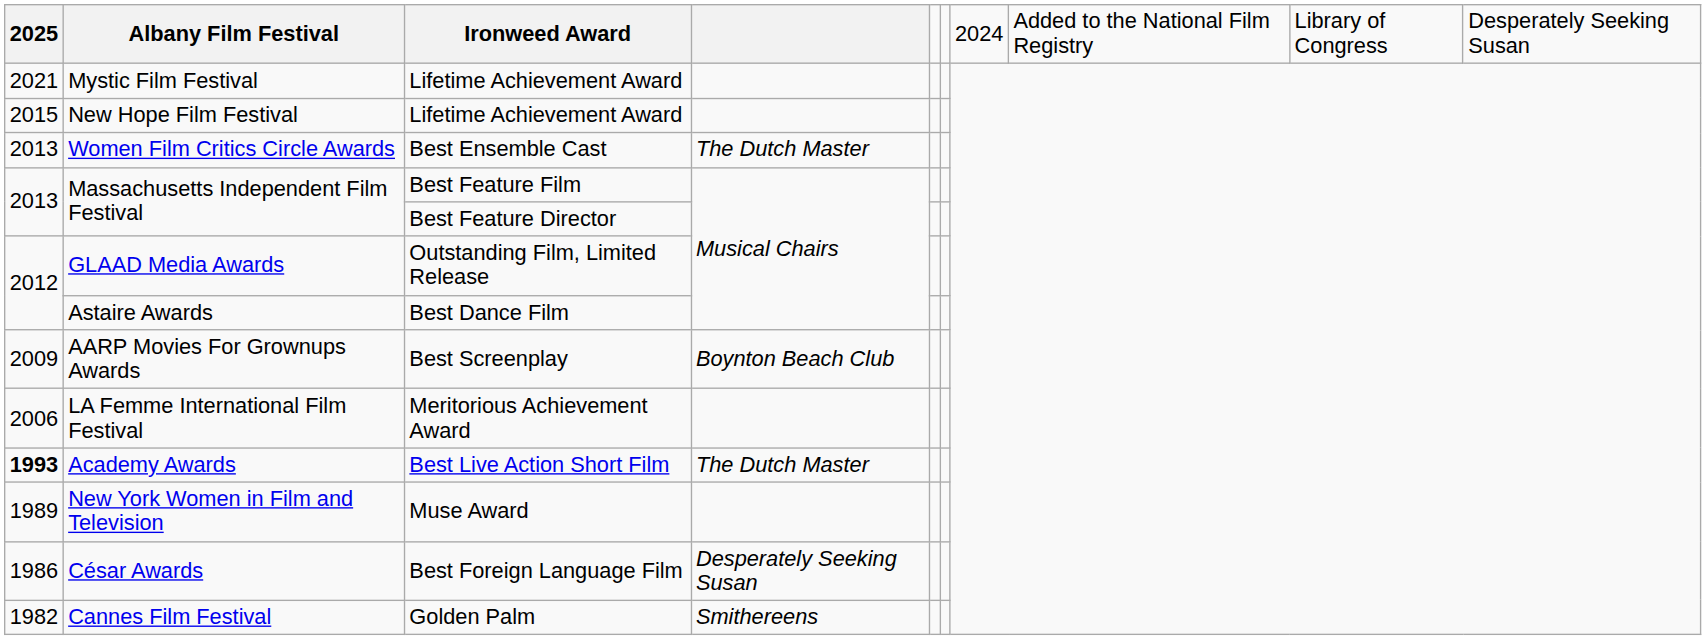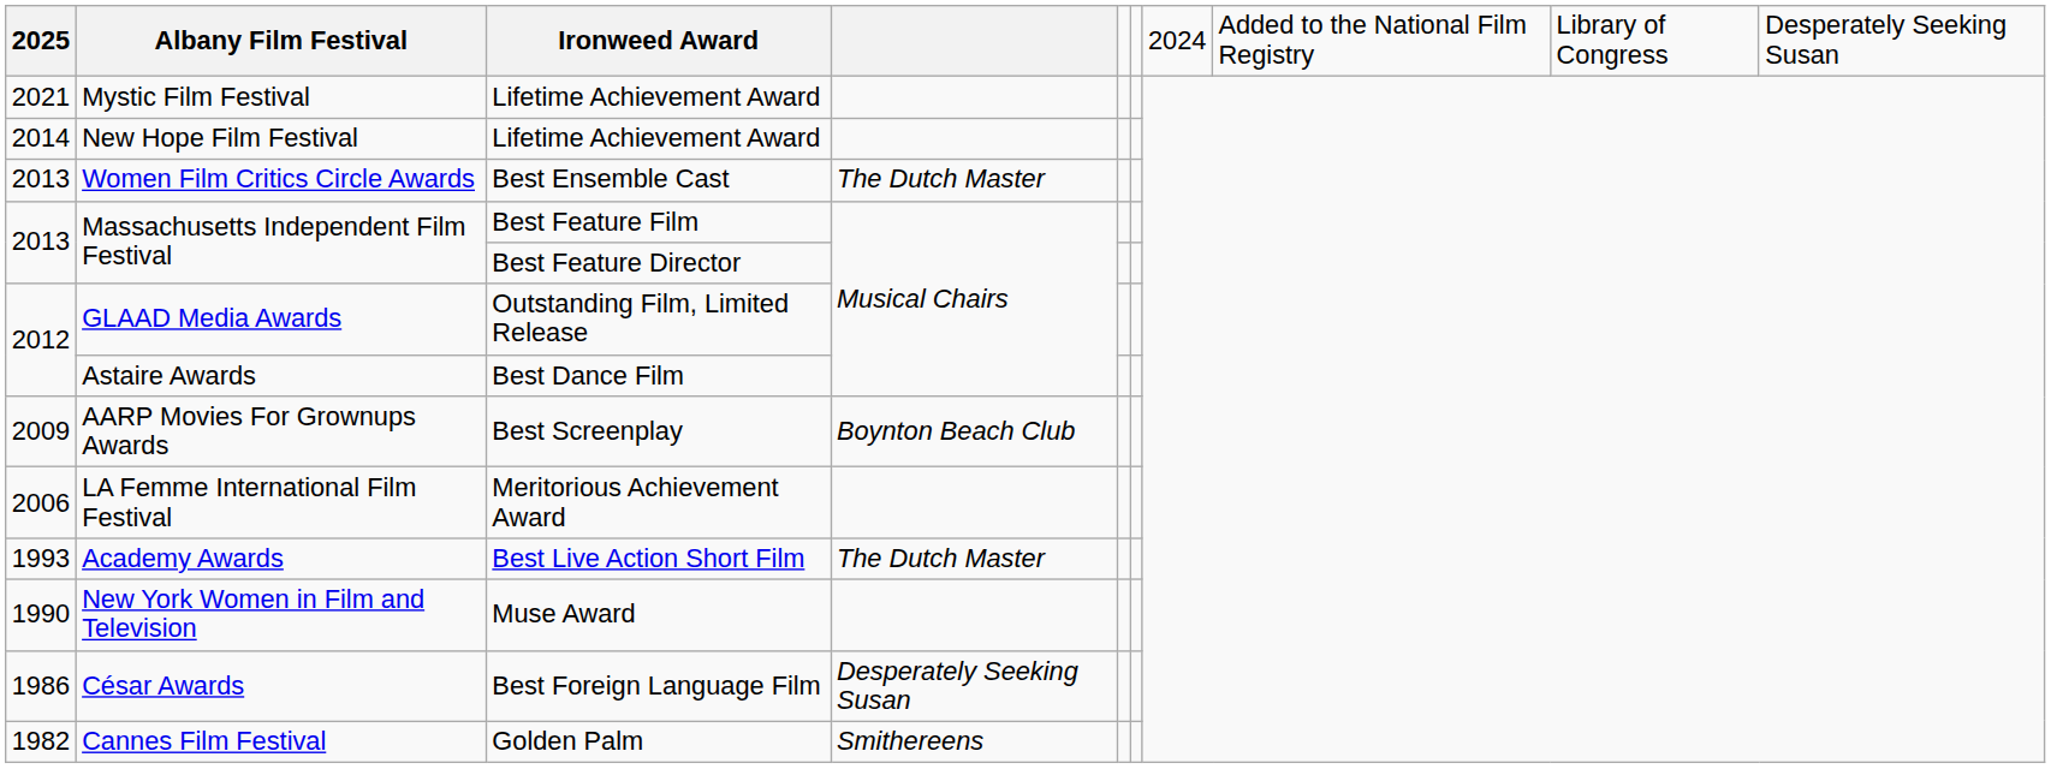 <table class="wikitable">
 <tr>
 <th>2025</th>
 <th>Albany Film Festival</th>
 <th>Ironweed Award</th>
 <th></th>
 <td></td>
 <td><br><br></td>
 <td>2024</td>
 <td>Added to the National Film Registry</td>
 <td>Library of Congress</td>
 <td>Desperately Seeking Susan</td>
 </tr>
 <tr>
 <td>2021</td>
 <td>Mystic Film Festival</td>
 <td>Lifetime Achievement Award</td>
 <td></td>
 <td></td>
 <td></td>
 </tr>
 <tr>
-<td>2015</td>
+<td>2014</td>
 <td>New Hope Film Festival</td>
 <td>Lifetime Achievement Award</td>
 <td></td>
 <td></td>
 <td></td>
 </tr>
 <tr>
 <td>2013</td>
 <td><a href='#'>Women Film Critics Circle Awards</a></td>
 <td>Best Ensemble Cast</td>
 <td><em>The Dutch Master</em></td>
 <td></td>
 <td></td>
 </tr>
 <tr>
 <td rowspan="2">2013</td>
 <td rowspan="2">Massachusetts Independent Film Festival</td>
 <td>Best Feature Film</td>
 <td rowspan="4"><em>Musical Chairs</em></td>
 <td></td>
 <td></td>
 </tr>
 <tr>
 <td>Best Feature Director</td>
 <td></td>
 <td></td>
 </tr>
 <tr>
 <td rowspan="2">2012</td>
 <td><a href='#'>GLAAD Media Awards</a></td>
 <td>Outstanding Film, Limited Release</td>
 <td></td>
 <td></td>
 </tr>
 <tr>
 <td>Astaire Awards</td>
 <td>Best Dance Film</td>
 <td></td>
 <td></td>
 </tr>
 <tr>
 <td>2009</td>
 <td>AARP Movies For Grownups Awards</td>
 <td>Best Screenplay</td>
 <td><em>Boynton Beach Club</em></td>
 <td></td>
 <td></td>
 </tr>
 <tr>
 <td>2006</td>
 <td>LA Femme International Film Festival</td>
 <td>Meritorious Achievement Award</td>
 <td></td>
 <td></td>
 <td></td>
 </tr>
 <tr>
-<td><strong>1993</strong></td>
+<td>1993</td>
 <td><a href='#'>Academy Awards</a></td>
 <td><a href='#'>Best Live Action Short Film</a></td>
 <td><em>The Dutch Master</em></td>
 <td></td>
 <td></td>
 </tr>
 <tr>
-<td>1989</td>
+<td>1990</td>
 <td><a href='#'>New York Women in Film and Television</a></td>
 <td>Muse Award</td>
 <td></td>
 <td></td>
 <td></td>
 </tr>
 <tr>
 <td>1986</td>
 <td><a href='#'>César Awards</a></td>
 <td>Best Foreign Language Film</td>
 <td><em>Desperately Seeking Susan</em></td>
 <td></td>
 <td></td>
 </tr>
 <tr>
 <td>1982</td>
 <td><a href='#'>Cannes Film Festival</a></td>
 <td>Golden Palm</td>
 <td><em>Smithereens</em></td>
 <td></td>
 <td></td>
 </tr>
 </table>
